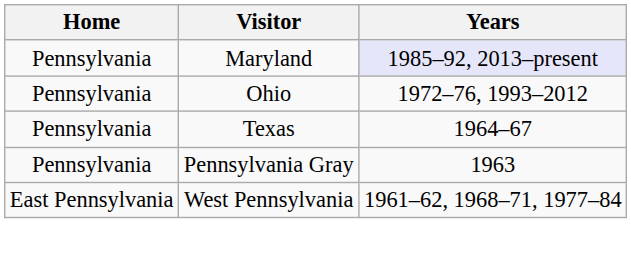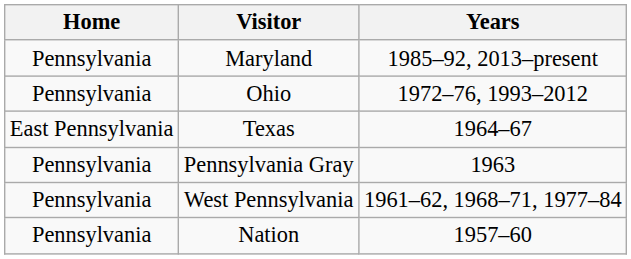 <table class="wikitable" style="text-align:center">
 <tr>
 <th>Home</th>
 <th>Visitor</th>
 <th>Years</th>
 </tr>
 <tr>
 <td>Pennsylvania</td>
 <td>Maryland</td>
-<td style="background: lavender;">1985–92, 2013–present</td>
+<td>1985–92, 2013–present</td>
 </tr>
 <tr>
 <td>Pennsylvania</td>
 <td>Ohio</td>
 <td>1972–76, 1993–2012</td>
 </tr>
 <tr>
-<td>Pennsylvania</td>
+<td>East Pennsylvania</td>
 <td>Texas</td>
 <td>1964–67</td>
 </tr>
 <tr>
 <td>Pennsylvania</td>
 <td>Pennsylvania Gray</td>
 <td>1963</td>
 </tr>
 <tr>
-<td>East Pennsylvania</td>
+<td>Pennsylvania</td>
 <td>West Pennsylvania</td>
 <td>1961–62, 1968–71, 1977–84</td>
 </tr>
+<tr>
+<td>Pennsylvania</td>
+<td>Nation</td>
+<td>1957–60</td>
+</tr>
 </table>
